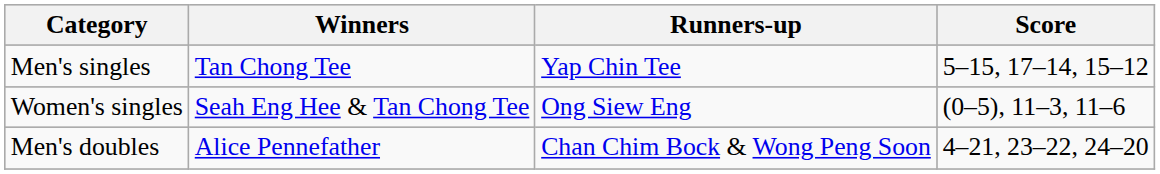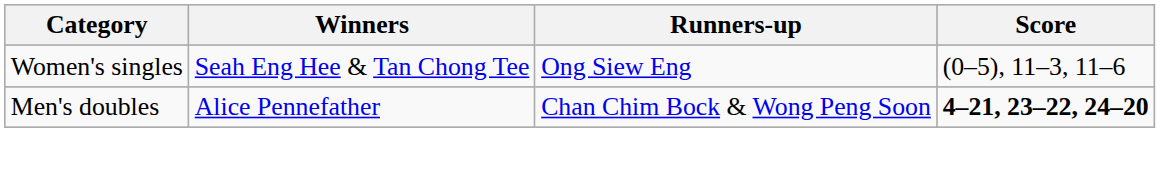 <table class="wikitable">
 <tr>
 <th>Category</th>
 <th>Winners</th>
 <th>Runners-up</th>
 <th>Score</th>
-</tr>
-<tr>
-<td>Men's singles</td>
-<td> <a href='#'>Tan Chong Tee</a></td>
-<td> <a href='#'>Yap Chin Tee</a></td>
-<td>5–15, 17–14, 15–12</td>
 </tr>
 <tr>
 <td>Women's singles</td>
 <td> <a href='#'>Seah Eng Hee</a> & <a href='#'>Tan Chong Tee</a></td>
 <td> <a href='#'>Ong Siew Eng</a></td>
 <td>(0–5), 11–3, 11–6</td>
 </tr>
 <tr>
 <td>Men's doubles</td>
 <td> <a href='#'>Alice Pennefather</a></td>
 <td> <a href='#'>Chan Chim Bock</a> & <a href='#'>Wong Peng Soon</a></td>
-<td>4–21, 23–22, 24–20</td>
+<td><strong>4–21, 23–22, 24–20</strong></td>
 </tr>
 </table>
